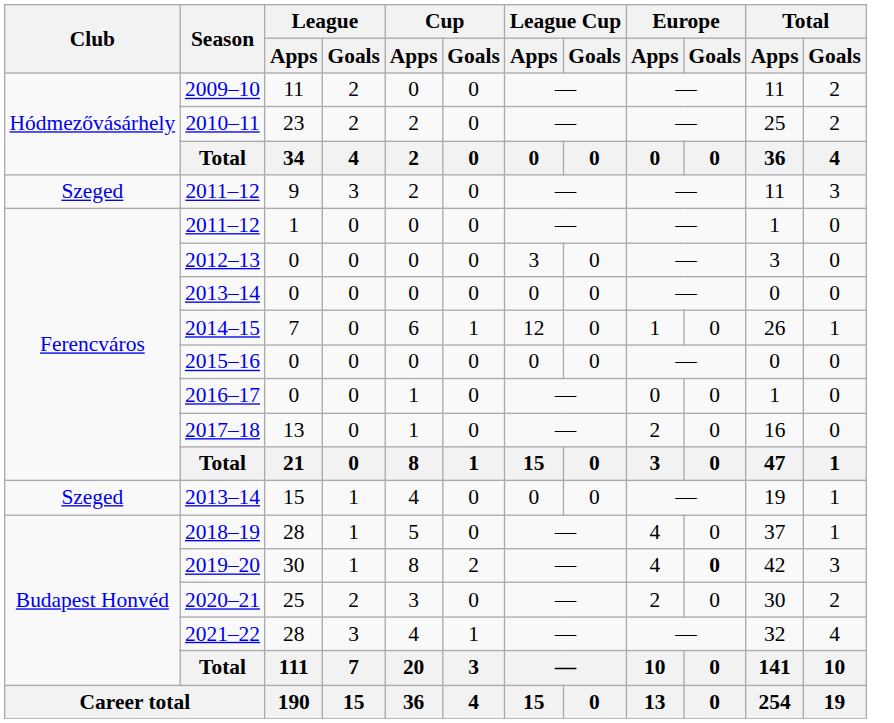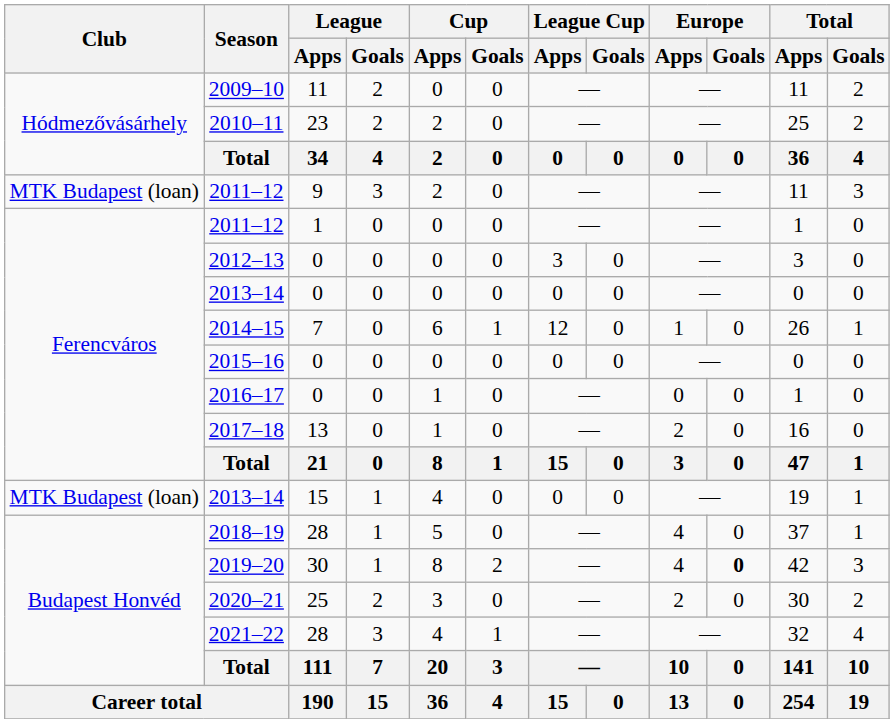 <table class="wikitable" style="text-align: center;">
 <tr>
 <th rowspan="2">Club</th>
 <th rowspan="2">Season</th>
 <th colspan="2">League</th>
 <th colspan="2">Cup</th>
 <th colspan="2">League Cup</th>
 <th colspan="2">Europe</th>
 <th colspan="2">Total</th>
 </tr>
 <tr>
 <th>Apps</th>
 <th>Goals</th>
 <th>Apps</th>
 <th>Goals</th>
 <th>Apps</th>
 <th>Goals</th>
 <th>Apps</th>
 <th>Goals</th>
 <th>Apps</th>
 <th>Goals</th>
 </tr>
 <tr>
 <td rowspan="3"><a href='#'>Hódmezővásárhely</a></td>
 <td><a href='#'>2009–10</a></td>
 <td>11</td>
 <td>2</td>
 <td>0</td>
 <td>0</td>
 <td colspan="2">—</td>
 <td colspan="2">—</td>
 <td>11</td>
 <td>2</td>
 </tr>
 <tr>
 <td><a href='#'>2010–11</a></td>
 <td>23</td>
 <td>2</td>
 <td>2</td>
 <td>0</td>
 <td colspan="2">—</td>
 <td colspan="2">—</td>
 <td>25</td>
 <td>2</td>
 </tr>
 <tr>
 <th>Total</th>
 <th>34</th>
 <th>4</th>
 <th>2</th>
 <th>0</th>
 <th>0</th>
 <th>0</th>
 <th>0</th>
 <th>0</th>
 <th>36</th>
 <th>4</th>
 </tr>
 <tr>
-<td><a href='#'>Szeged</a></td>
+<td><a href='#'>MTK Budapest</a> (loan)</td>
 <td><a href='#'>2011–12</a></td>
 <td>9</td>
 <td>3</td>
 <td>2</td>
 <td>0</td>
 <td colspan="2">—</td>
 <td colspan="2">—</td>
 <td>11</td>
 <td>3</td>
 </tr>
 <tr>
 <td rowspan="8"><a href='#'>Ferencváros</a></td>
 <td><a href='#'>2011–12</a></td>
 <td>1</td>
 <td>0</td>
 <td>0</td>
 <td>0</td>
 <td colspan="2">—</td>
 <td colspan="2">—</td>
 <td>1</td>
 <td>0</td>
 </tr>
 <tr>
 <td><a href='#'>2012–13</a></td>
 <td>0</td>
 <td>0</td>
 <td>0</td>
 <td>0</td>
 <td>3</td>
 <td>0</td>
 <td colspan="2">—</td>
 <td>3</td>
 <td>0</td>
 </tr>
 <tr>
 <td><a href='#'>2013–14</a></td>
 <td>0</td>
 <td>0</td>
 <td>0</td>
 <td>0</td>
 <td>0</td>
 <td>0</td>
 <td colspan="2">—</td>
 <td>0</td>
 <td>0</td>
 </tr>
 <tr>
 <td><a href='#'>2014–15</a></td>
 <td>7</td>
 <td>0</td>
 <td>6</td>
 <td>1</td>
 <td>12</td>
 <td>0</td>
 <td>1</td>
 <td>0</td>
 <td>26</td>
 <td>1</td>
 </tr>
 <tr>
 <td><a href='#'>2015–16</a></td>
 <td>0</td>
 <td>0</td>
 <td>0</td>
 <td>0</td>
 <td>0</td>
 <td>0</td>
 <td colspan="2">—</td>
 <td>0</td>
 <td>0</td>
 </tr>
 <tr>
 <td><a href='#'>2016–17</a></td>
 <td>0</td>
 <td>0</td>
 <td>1</td>
 <td>0</td>
 <td colspan="2">—</td>
 <td>0</td>
 <td>0</td>
 <td>1</td>
 <td>0</td>
 </tr>
 <tr>
 <td><a href='#'>2017–18</a></td>
 <td>13</td>
 <td>0</td>
 <td>1</td>
 <td>0</td>
 <td colspan="2">—</td>
 <td>2</td>
 <td>0</td>
 <td>16</td>
 <td>0</td>
 </tr>
 <tr>
 <th>Total</th>
 <th>21</th>
 <th>0</th>
 <th>8</th>
 <th>1</th>
 <th>15</th>
 <th>0</th>
 <th>3</th>
 <th>0</th>
 <th>47</th>
 <th>1</th>
 </tr>
 <tr>
-<td><a href='#'>Szeged</a></td>
+<td><a href='#'>MTK Budapest</a> (loan)</td>
 <td><a href='#'>2013–14</a></td>
 <td>15</td>
 <td>1</td>
 <td>4</td>
 <td>0</td>
 <td>0</td>
 <td>0</td>
 <td colspan="2">—</td>
 <td>19</td>
 <td>1</td>
 </tr>
 <tr>
 <td rowspan="5"><a href='#'>Budapest Honvéd</a></td>
 <td><a href='#'>2018–19</a></td>
 <td>28</td>
 <td>1</td>
 <td>5</td>
 <td>0</td>
 <td colspan="2">—</td>
 <td>4</td>
 <td>0</td>
 <td>37</td>
 <td>1</td>
 </tr>
 <tr>
 <td><a href='#'>2019–20</a></td>
 <td>30</td>
 <td>1</td>
 <td>8</td>
 <td>2</td>
 <td colspan="2">—</td>
 <td>4</td>
 <td><strong>0</strong></td>
 <td>42</td>
 <td>3</td>
 </tr>
 <tr>
 <td><a href='#'>2020–21</a></td>
 <td>25</td>
 <td>2</td>
 <td>3</td>
 <td>0</td>
 <td colspan="2">—</td>
 <td>2</td>
 <td>0</td>
 <td>30</td>
 <td>2</td>
 </tr>
 <tr>
 <td><a href='#'>2021–22</a></td>
 <td>28</td>
 <td>3</td>
 <td>4</td>
 <td>1</td>
 <td colspan="2">—</td>
 <td colspan="2">—</td>
 <td>32</td>
 <td>4</td>
 </tr>
 <tr>
 <th>Total</th>
 <th>111</th>
 <th>7</th>
 <th>20</th>
 <th>3</th>
 <th colspan="2">—</th>
 <th>10</th>
 <th>0</th>
 <th>141</th>
 <th>10</th>
 </tr>
 <tr>
 <th colspan="2">Career total</th>
 <th>190</th>
 <th>15</th>
 <th>36</th>
 <th>4</th>
 <th>15</th>
 <th>0</th>
 <th>13</th>
 <th>0</th>
 <th>254</th>
 <th>19</th>
 </tr>
 </table>
